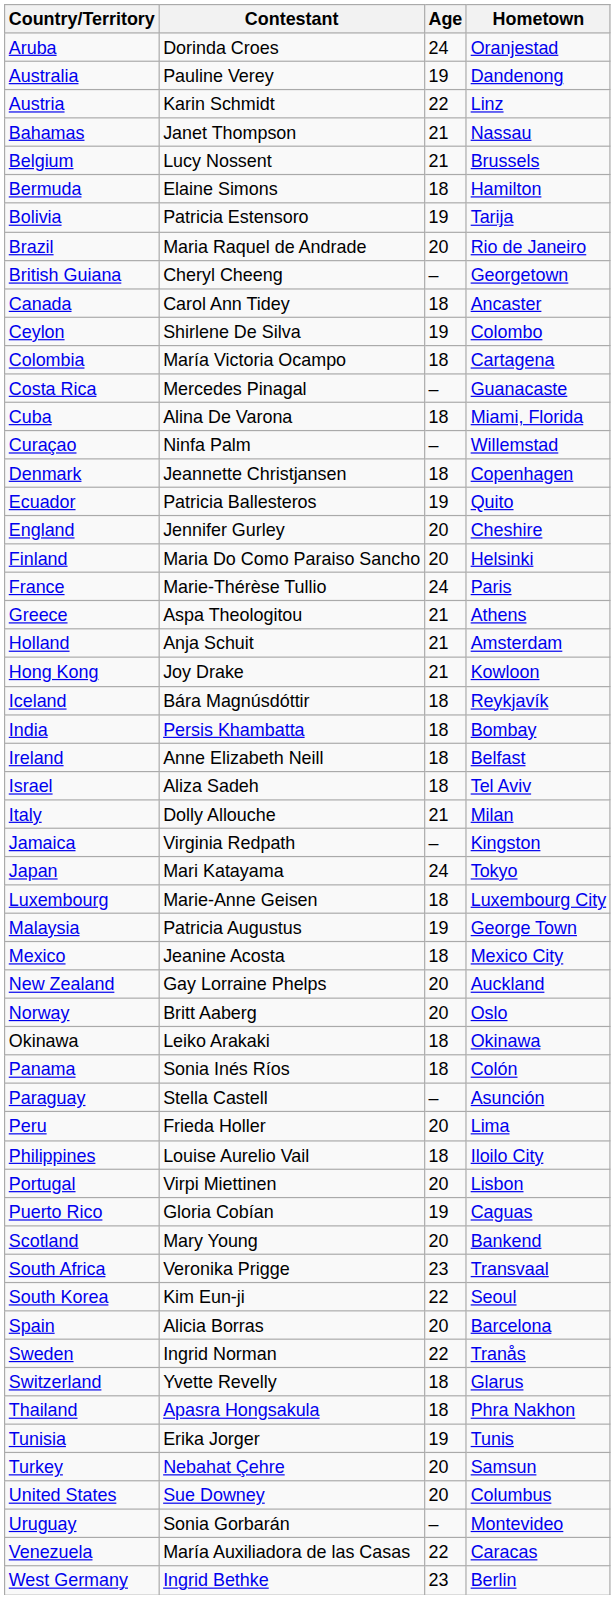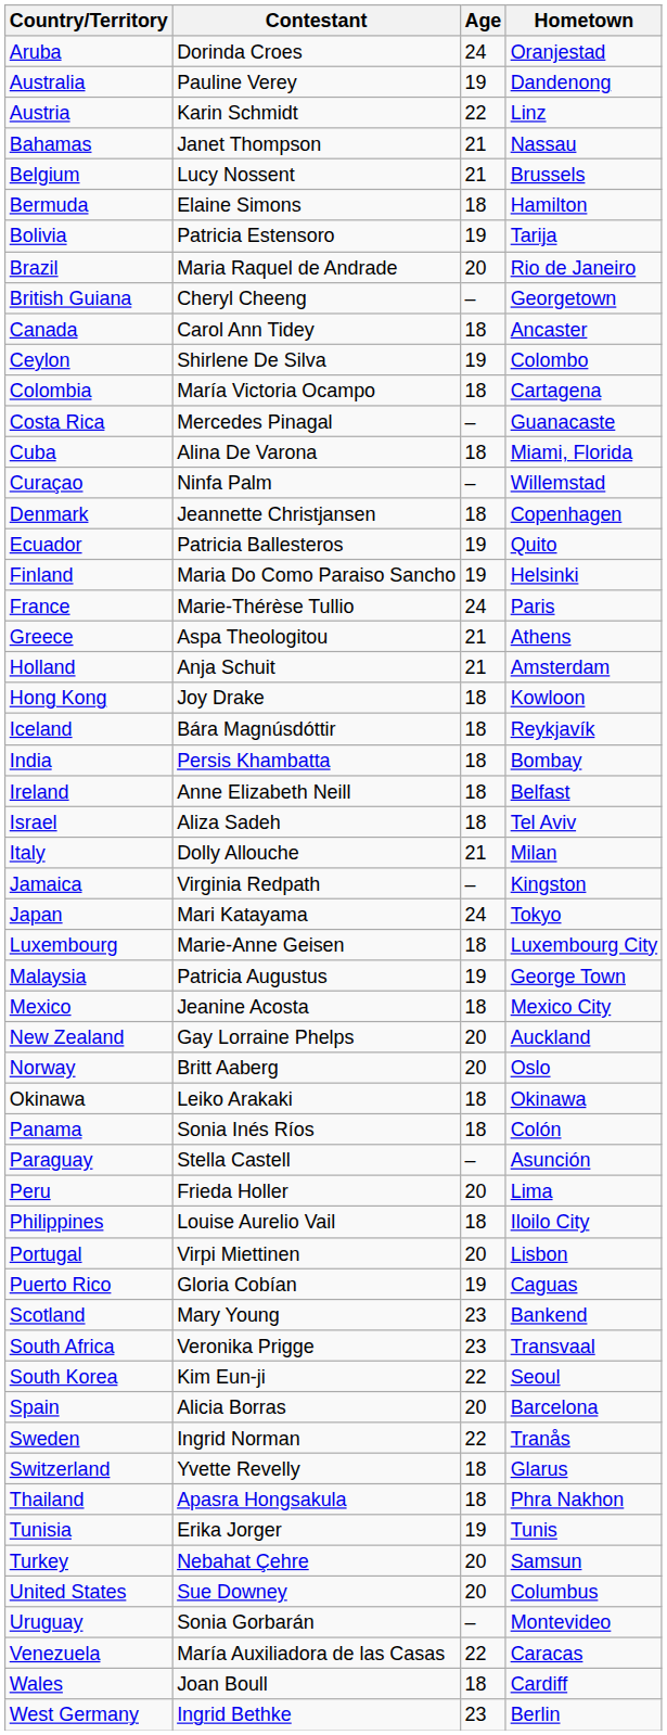 <table class="wikitable sortable" style="font-size: 95%;">
 <tr>
 <th>Country/Territory</th>
 <th>Contestant</th>
 <th>Age</th>
 <th>Hometown</th>
 </tr>
 <tr>
 <td> <a href='#'>Aruba</a></td>
 <td>Dorinda Croes</td>
 <td>24</td>
 <td><a href='#'>Oranjestad</a></td>
 </tr>
 <tr>
 <td> <a href='#'>Australia</a></td>
 <td>Pauline Verey</td>
 <td>19</td>
 <td><a href='#'>Dandenong</a></td>
 </tr>
 <tr>
 <td> <a href='#'>Austria</a></td>
 <td>Karin Schmidt</td>
 <td>22</td>
 <td><a href='#'>Linz</a></td>
 </tr>
 <tr>
 <td> <a href='#'>Bahamas</a></td>
 <td>Janet Thompson</td>
 <td>21</td>
 <td><a href='#'>Nassau</a></td>
 </tr>
 <tr>
 <td> <a href='#'>Belgium</a></td>
 <td>Lucy Nossent</td>
 <td>21</td>
 <td><a href='#'>Brussels</a></td>
 </tr>
 <tr>
 <td> <a href='#'>Bermuda</a></td>
 <td>Elaine Simons</td>
 <td>18</td>
 <td><a href='#'>Hamilton</a></td>
 </tr>
 <tr>
 <td> <a href='#'>Bolivia</a></td>
 <td>Patricia Estensoro</td>
 <td>19</td>
 <td><a href='#'>Tarija</a></td>
 </tr>
 <tr>
 <td> <a href='#'>Brazil</a></td>
 <td>Maria Raquel de Andrade</td>
 <td>20</td>
 <td><a href='#'>Rio de Janeiro</a></td>
 </tr>
 <tr>
 <td> <a href='#'>British Guiana</a></td>
 <td>Cheryl Cheeng</td>
 <td>–</td>
 <td><a href='#'>Georgetown</a></td>
 </tr>
 <tr>
 <td> <a href='#'>Canada</a></td>
 <td>Carol Ann Tidey</td>
 <td>18</td>
 <td><a href='#'>Ancaster</a></td>
 </tr>
 <tr>
 <td> <a href='#'>Ceylon</a></td>
 <td>Shirlene De Silva</td>
 <td>19</td>
 <td><a href='#'>Colombo</a></td>
 </tr>
 <tr>
 <td> <a href='#'>Colombia</a></td>
 <td>María Victoria Ocampo</td>
 <td>18</td>
 <td><a href='#'>Cartagena</a></td>
 </tr>
 <tr>
 <td> <a href='#'>Costa Rica</a></td>
 <td>Mercedes Pinagal</td>
 <td>–</td>
 <td><a href='#'>Guanacaste</a></td>
 </tr>
 <tr>
 <td> <a href='#'>Cuba</a></td>
 <td>Alina De Varona</td>
 <td>18</td>
 <td><a href='#'>Miami, Florida</a></td>
 </tr>
 <tr>
 <td> <a href='#'>Curaçao</a></td>
 <td>Ninfa Palm</td>
 <td>–</td>
 <td><a href='#'>Willemstad</a></td>
 </tr>
 <tr>
 <td> <a href='#'>Denmark</a></td>
 <td>Jeannette Christjansen</td>
 <td>18</td>
 <td><a href='#'>Copenhagen</a></td>
 </tr>
 <tr>
 <td> <a href='#'>Ecuador</a></td>
 <td>Patricia Ballesteros</td>
 <td>19</td>
 <td><a href='#'>Quito</a></td>
 </tr>
 <tr>
-<td> <a href='#'>England</a></td>
-<td>Jennifer Gurley</td>
-<td>20</td>
-<td><a href='#'>Cheshire</a></td>
-</tr>
-<tr>
 <td> <a href='#'>Finland</a></td>
 <td>Maria Do Como Paraiso Sancho</td>
-<td>20</td>
+<td>19</td>
 <td><a href='#'>Helsinki</a></td>
 </tr>
 <tr>
 <td> <a href='#'>France</a></td>
 <td>Marie-Thérèse Tullio</td>
 <td>24</td>
 <td><a href='#'>Paris</a></td>
 </tr>
 <tr>
 <td> <a href='#'>Greece</a></td>
 <td>Aspa Theologitou</td>
 <td>21</td>
 <td><a href='#'>Athens</a></td>
 </tr>
 <tr>
 <td> <a href='#'>Holland</a></td>
 <td>Anja Schuit</td>
 <td>21</td>
 <td><a href='#'>Amsterdam</a></td>
 </tr>
 <tr>
 <td> <a href='#'>Hong Kong</a></td>
 <td>Joy Drake</td>
-<td>21</td>
+<td>18</td>
 <td><a href='#'>Kowloon</a></td>
 </tr>
 <tr>
 <td> <a href='#'>Iceland</a></td>
 <td>Bára Magnúsdóttir</td>
 <td>18</td>
 <td><a href='#'>Reykjavík</a></td>
 </tr>
 <tr>
 <td> <a href='#'>India</a></td>
 <td><a href='#'>Persis Khambatta</a></td>
 <td>18</td>
 <td><a href='#'>Bombay</a></td>
 </tr>
 <tr>
 <td> <a href='#'>Ireland</a></td>
 <td>Anne Elizabeth Neill</td>
 <td>18</td>
 <td><a href='#'>Belfast</a></td>
 </tr>
 <tr>
 <td> <a href='#'>Israel</a></td>
 <td>Aliza Sadeh</td>
 <td>18</td>
 <td><a href='#'>Tel Aviv</a></td>
 </tr>
 <tr>
 <td> <a href='#'>Italy</a></td>
 <td>Dolly Allouche</td>
 <td>21</td>
 <td><a href='#'>Milan</a></td>
 </tr>
 <tr>
 <td> <a href='#'>Jamaica</a></td>
 <td>Virginia Redpath</td>
 <td>–</td>
 <td><a href='#'>Kingston</a></td>
 </tr>
 <tr>
 <td> <a href='#'>Japan</a></td>
 <td>Mari Katayama</td>
 <td>24</td>
 <td><a href='#'>Tokyo</a></td>
 </tr>
 <tr>
 <td> <a href='#'>Luxembourg</a></td>
 <td>Marie-Anne Geisen</td>
 <td>18</td>
 <td><a href='#'>Luxembourg City</a></td>
 </tr>
 <tr>
 <td> <a href='#'>Malaysia</a></td>
 <td>Patricia Augustus</td>
 <td>19</td>
 <td><a href='#'>George Town</a></td>
 </tr>
 <tr>
 <td> <a href='#'>Mexico</a></td>
 <td>Jeanine Acosta</td>
 <td>18</td>
 <td><a href='#'>Mexico City</a></td>
 </tr>
 <tr>
 <td> <a href='#'>New Zealand</a></td>
 <td>Gay Lorraine Phelps</td>
 <td>20</td>
 <td><a href='#'>Auckland</a></td>
 </tr>
 <tr>
 <td> <a href='#'>Norway</a></td>
 <td>Britt Aaberg</td>
 <td>20</td>
 <td><a href='#'>Oslo</a></td>
 </tr>
 <tr>
 <td> Okinawa</td>
 <td>Leiko Arakaki</td>
 <td>18</td>
 <td><a href='#'>Okinawa</a></td>
 </tr>
 <tr>
 <td> <a href='#'>Panama</a></td>
 <td>Sonia Inés Ríos</td>
 <td>18</td>
 <td><a href='#'>Colón</a></td>
 </tr>
 <tr>
 <td> <a href='#'>Paraguay</a></td>
 <td>Stella Castell</td>
 <td>–</td>
 <td><a href='#'>Asunción</a></td>
 </tr>
 <tr>
 <td> <a href='#'>Peru</a></td>
 <td>Frieda Holler</td>
 <td>20</td>
 <td><a href='#'>Lima</a></td>
 </tr>
 <tr>
 <td> <a href='#'>Philippines</a></td>
 <td>Louise Aurelio Vail</td>
 <td>18</td>
 <td><a href='#'>Iloilo City</a></td>
 </tr>
 <tr>
 <td> <a href='#'>Portugal</a></td>
 <td>Virpi Miettinen</td>
 <td>20</td>
 <td><a href='#'>Lisbon</a></td>
 </tr>
 <tr>
 <td> <a href='#'>Puerto Rico</a></td>
 <td>Gloria Cobían</td>
 <td>19</td>
 <td><a href='#'>Caguas</a></td>
 </tr>
 <tr>
 <td> <a href='#'>Scotland</a></td>
 <td>Mary Young</td>
-<td>20</td>
+<td>23</td>
 <td><a href='#'>Bankend</a></td>
 </tr>
 <tr>
 <td> <a href='#'>South Africa</a></td>
 <td>Veronika Prigge</td>
 <td>23</td>
 <td><a href='#'>Transvaal</a></td>
 </tr>
 <tr>
 <td> <a href='#'>South Korea</a></td>
 <td>Kim Eun-ji</td>
 <td>22</td>
 <td><a href='#'>Seoul</a></td>
 </tr>
 <tr>
 <td> <a href='#'>Spain</a></td>
 <td>Alicia Borras</td>
 <td>20</td>
 <td><a href='#'>Barcelona</a></td>
 </tr>
 <tr>
 <td> <a href='#'>Sweden</a></td>
 <td>Ingrid Norman</td>
 <td>22</td>
 <td><a href='#'>Tranås</a></td>
 </tr>
 <tr>
 <td> <a href='#'>Switzerland</a></td>
 <td>Yvette Revelly</td>
 <td>18</td>
 <td><a href='#'>Glarus</a></td>
 </tr>
 <tr>
 <td> <a href='#'>Thailand</a></td>
 <td><a href='#'>Apasra Hongsakula</a></td>
 <td>18</td>
 <td><a href='#'>Phra Nakhon</a></td>
 </tr>
 <tr>
 <td> <a href='#'>Tunisia</a></td>
 <td>Erika Jorger</td>
 <td>19</td>
 <td><a href='#'>Tunis</a></td>
 </tr>
 <tr>
 <td> <a href='#'>Turkey</a></td>
 <td><a href='#'>Nebahat Çehre</a></td>
 <td>20</td>
 <td><a href='#'>Samsun</a></td>
 </tr>
 <tr>
 <td> <a href='#'>United States</a></td>
 <td><a href='#'>Sue Downey</a></td>
 <td>20</td>
 <td><a href='#'>Columbus</a></td>
 </tr>
 <tr>
 <td> <a href='#'>Uruguay</a></td>
 <td>Sonia Gorbarán</td>
 <td>–</td>
 <td><a href='#'>Montevideo</a></td>
 </tr>
 <tr>
 <td> <a href='#'>Venezuela</a></td>
 <td>María Auxiliadora de las Casas</td>
 <td>22</td>
 <td><a href='#'>Caracas</a></td>
 </tr>
 <tr>
+<td> <a href='#'>Wales</a></td>
+<td>Joan Boull</td>
+<td>18</td>
+<td><a href='#'>Cardiff</a></td>
+</tr>
+<tr>
 <td> <a href='#'>West Germany</a></td>
 <td><a href='#'>Ingrid Bethke</a></td>
 <td>23</td>
 <td><a href='#'>Berlin</a></td>
 </tr>
 </table>
